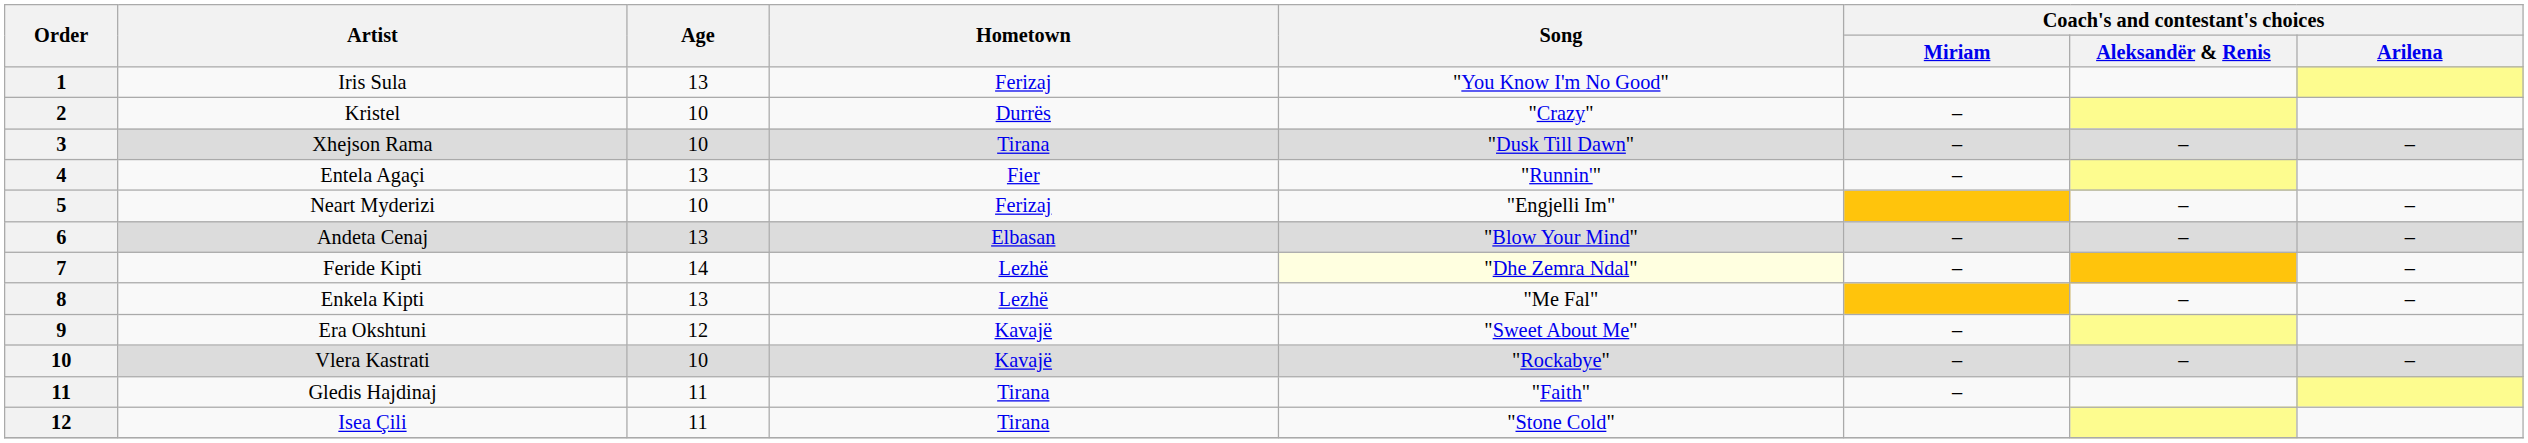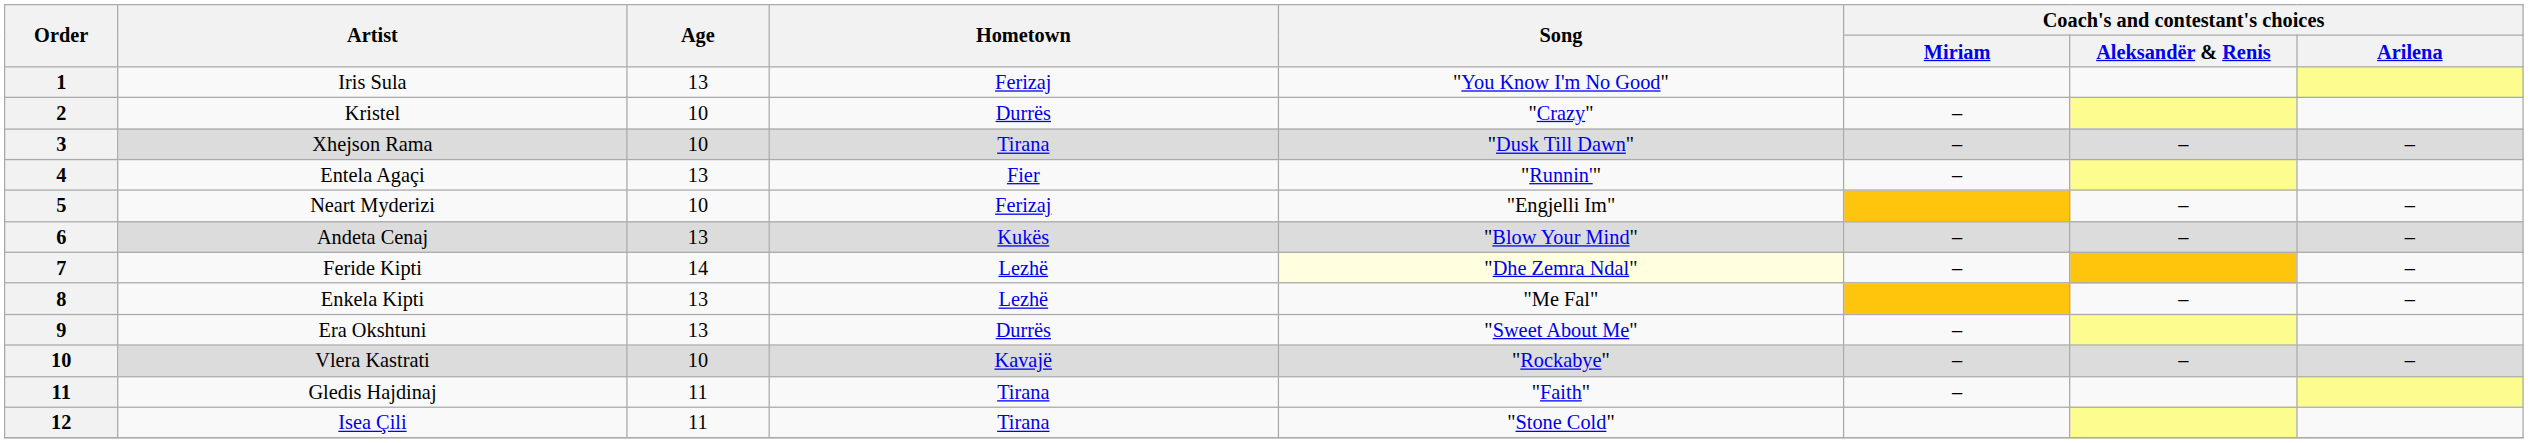 <table class="wikitable" style="text-align:center; line-height:17px; width:100%;">
 <tr>
 <th scope="col" rowspan=2 width="04%">Order</th>
 <th scope="col" rowspan=2 width="18%">Artist</th>
 <th scope="col" rowspan=2 width="05%">Age</th>
 <th scope="col" rowspan=2 width="18%">Hometown</th>
 <th scope="col" rowspan=2 width="20%">Song</th>
 <th scope="col" colspan=3 width="24%">Coach's and contestant's choices</th>
 </tr>
 <tr>
 <th width="08%"><a href='#'>Miriam</a></th>
 <th width="08%"><a href='#'>Aleksandër</a> & <a href='#'>Renis</a></th>
 <th width="08%"><a href='#'>Arilena</a></th>
 </tr>
 <tr>
 <th>1</th>
 <td>Iris Sula</td>
 <td>13</td>
 <td><a href='#'>Ferizaj</a></td>
 <td>"<a href='#'>You Know I'm No Good</a>"</td>
 <td><strong></strong></td>
 <td><strong></strong></td>
 <td style="background: #fdfc8f;"><strong></strong></td>
 </tr>
 <tr>
 <th>2</th>
 <td>Kristel</td>
 <td>10</td>
 <td><a href='#'>Durrës</a></td>
 <td>"<a href='#'>Crazy</a>"</td>
 <td>–</td>
 <td style="background: #fdfc8f;"><strong></strong></td>
 <td><strong></strong></td>
 </tr>
 <tr style="background: #dcdcdc;" |>
 <th>3</th>
 <td>Xhejson Rama</td>
 <td>10</td>
 <td><a href='#'>Tirana</a></td>
 <td>"<a href='#'>Dusk Till Dawn</a>"</td>
 <td>–</td>
 <td>–</td>
 <td>–</td>
 </tr>
 <tr>
 <th>4</th>
 <td>Entela Agaçi</td>
 <td>13</td>
 <td><a href='#'>Fier</a></td>
 <td>"<a href='#'>Runnin'</a>"</td>
 <td>–</td>
 <td style="background: #fdfc8f;"><strong></strong></td>
 <td><strong></strong></td>
 </tr>
 <tr>
 <th>5</th>
 <td>Neart Myderizi</td>
 <td>10</td>
 <td><a href='#'>Ferizaj</a></td>
 <td>"Engjelli Im"</td>
 <td style="background: #ffc40c;"><strong></strong></td>
 <td>–</td>
 <td>–</td>
 </tr>
 <tr style="background: #dcdcdc;" |>
 <th>6</th>
 <td>Andeta Cenaj</td>
 <td>13</td>
-<td><a href='#'>Elbasan</a></td>
+<td><a href='#'>Kukës</a></td>
 <td>"<a href='#'>Blow Your Mind</a>"</td>
 <td>–</td>
 <td>–</td>
 <td>–</td>
 </tr>
 <tr>
 <th>7</th>
 <td>Feride Kipti</td>
 <td>14</td>
 <td><a href='#'>Lezhë</a></td>
 <td style="background: lightyellow;">"<a href='#'>Dhe Zemra Ndal</a>"</td>
 <td>–</td>
 <td style="background: #ffc40c;"><strong></strong></td>
 <td>–</td>
 </tr>
 <tr>
 <th>8</th>
 <td>Enkela Kipti</td>
 <td>13</td>
 <td><a href='#'>Lezhë</a></td>
 <td>"Me Fal"</td>
 <td style="background: #ffc40c;"><strong></strong></td>
 <td>–</td>
 <td>–</td>
 </tr>
 <tr>
 <th>9</th>
 <td>Era Okshtuni</td>
-<td>12</td>
-<td><a href='#'>Kavajë</a></td>
+<td>13</td>
+<td><a href='#'>Durrës</a></td>
 <td>"<a href='#'>Sweet About Me</a>"</td>
 <td>–</td>
 <td style="background: #fdfc8f;"><strong></strong></td>
 <td><strong></strong></td>
 </tr>
 <tr style="background: #dcdcdc;" |>
 <th>10</th>
 <td>Vlera Kastrati</td>
 <td>10</td>
 <td><a href='#'>Kavajë</a></td>
 <td>"<a href='#'>Rockabye</a>"</td>
 <td>–</td>
 <td>–</td>
 <td>–</td>
 </tr>
 <tr>
 <th>11</th>
 <td>Gledis Hajdinaj</td>
 <td>11</td>
 <td><a href='#'>Tirana</a></td>
 <td>"<a href='#'>Faith</a>"</td>
 <td>–</td>
 <td><strong></strong></td>
 <td style="background: #fdfc8f;"><strong></strong></td>
 </tr>
 <tr>
 <th>12</th>
 <td><a href='#'>Isea Çili</a></td>
 <td>11</td>
 <td><a href='#'>Tirana</a></td>
 <td>"<a href='#'>Stone Cold</a>"</td>
 <td><strong></strong></td>
 <td style="background: #fdfc8f;"><strong></strong></td>
 <td><strong></strong></td>
 </tr>
 <tr>
 </tr>
 </table>
